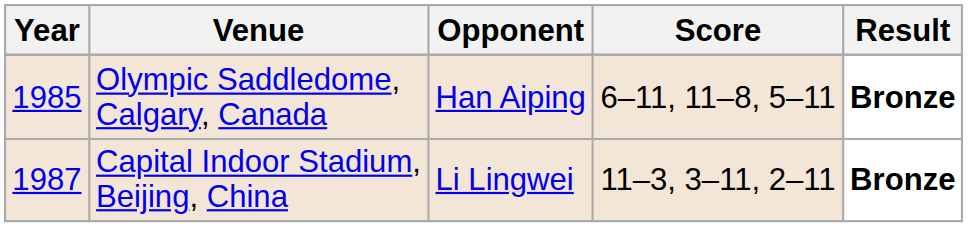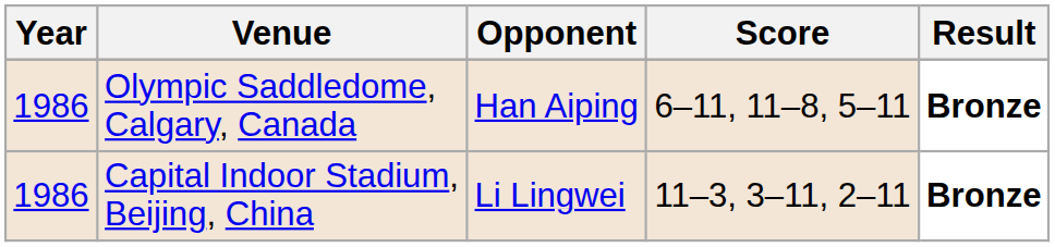 <table class="sortable wikitable" style="font-size: 90%;">
 <tr>
 <th>Year</th>
 <th>Venue</th>
 <th>Opponent</th>
 <th>Score</th>
 <th>Result</th>
 </tr>
 <tr>
 </tr>
 <tr style="background:#F3E6D7">
-<td align="center"><a href='#'>1985</a></td>
+<td align="center"><a href='#'>1986</a></td>
 <td align="left"><a href='#'>Olympic Saddledome</a>, <br><a href='#'>Calgary</a>, <a href='#'>Canada</a></td>
 <td align="left"> <a href='#'>Han Aiping</a></td>
 <td align="left">6–11, 11–8, 5–11</td>
 <td style="text-align:left; background:white"> <strong>Bronze</strong></td>
 </tr>
 <tr style="background:#F3E6D7">
-<td align="center"><a href='#'>1987</a></td>
+<td align="center"><a href='#'>1986</a></td>
 <td align="left"><a href='#'>Capital Indoor Stadium</a>, <br><a href='#'>Beijing</a>, <a href='#'>China</a></td>
 <td align="left"> <a href='#'>Li Lingwei</a></td>
 <td align="left">11–3, 3–11, 2–11</td>
 <td style="text-align:left; background:white"> <strong>Bronze</strong></td>
 </tr>
 </table>
